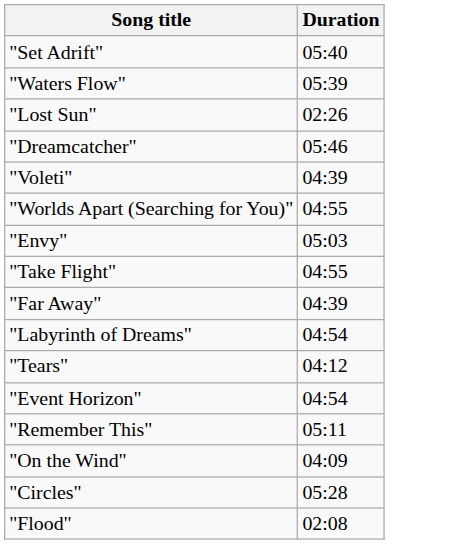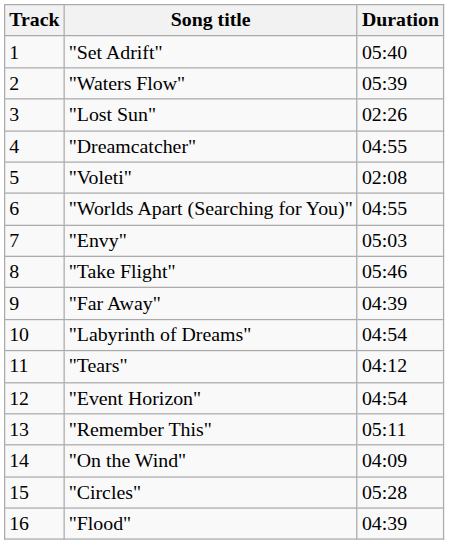 <table class="wikitable">
 <tr>
+<th>Track</th>
 <th>Song title</th>
 <th>Duration</th>
 </tr>
 <tr>
+<td>1</td>
 <td>"Set Adrift"</td>
 <td>05:40</td>
 </tr>
 <tr>
+<td>2</td>
 <td>"Waters Flow"</td>
 <td>05:39</td>
 </tr>
 <tr>
+<td>3</td>
 <td>"Lost Sun"</td>
 <td>02:26</td>
 </tr>
 <tr>
+<td>4</td>
 <td>"Dreamcatcher"</td>
-<td>05:46</td>
+<td>04:55</td>
 </tr>
 <tr>
+<td>5</td>
 <td>"Voleti"</td>
-<td>04:39</td>
+<td>02:08</td>
 </tr>
 <tr>
+<td>6</td>
 <td>"Worlds Apart (Searching for You)"</td>
 <td>04:55</td>
 </tr>
 <tr>
+<td>7</td>
 <td>"Envy"</td>
 <td>05:03</td>
 </tr>
 <tr>
+<td>8</td>
 <td>"Take Flight"</td>
-<td>04:55</td>
+<td>05:46</td>
 </tr>
 <tr>
+<td>9</td>
 <td>"Far Away"</td>
 <td>04:39</td>
 </tr>
 <tr>
+<td>10</td>
 <td>"Labyrinth of Dreams"</td>
 <td>04:54</td>
 </tr>
 <tr>
+<td>11</td>
 <td>"Tears"</td>
 <td>04:12</td>
 </tr>
 <tr>
+<td>12</td>
 <td>"Event Horizon"</td>
 <td>04:54</td>
 </tr>
 <tr>
+<td>13</td>
 <td>"Remember This"</td>
 <td>05:11</td>
 </tr>
 <tr>
+<td>14</td>
 <td>"On the Wind"</td>
 <td>04:09</td>
 </tr>
 <tr>
+<td>15</td>
 <td>"Circles"</td>
 <td>05:28</td>
 </tr>
 <tr>
+<td>16</td>
 <td>"Flood"</td>
-<td>02:08</td>
+<td>04:39</td>
 </tr>
 </table>
